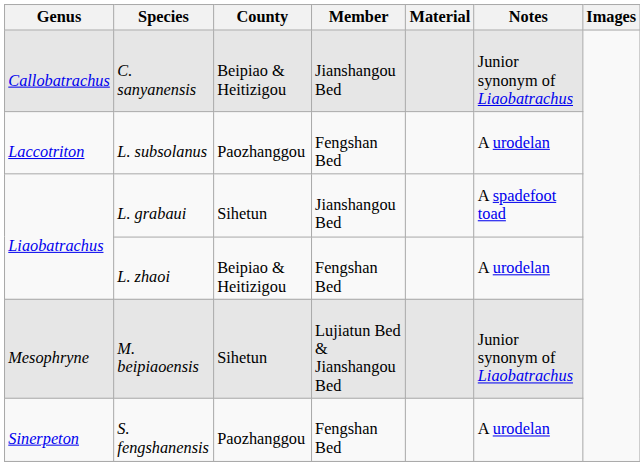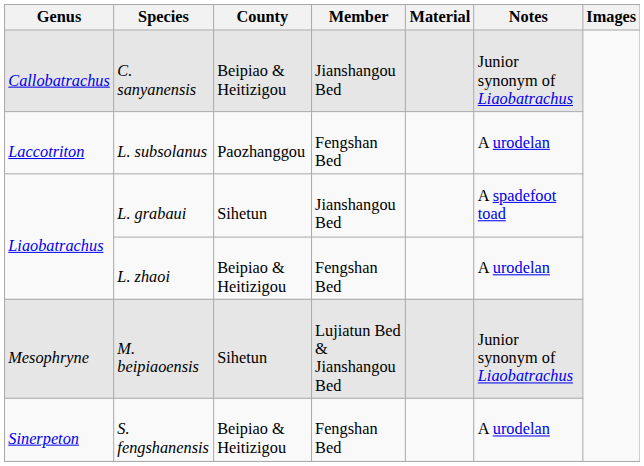 <table class="wikitable" align="center" width="100%">
 <tr>
 <th>Genus</th>
 <th>Species</th>
 <th>County</th>
 <th>Member</th>
 <th>Material</th>
 <th>Notes</th>
 <th>Images</th>
 </tr>
 <tr>
 <td style="background:#E6E6E6;"><br><em><a href='#'>Callobatrachus</a></em></td>
 <td style="background:#E6E6E6;"><br><em>C. sanyanensis</em></td>
 <td style="background:#E6E6E6;"><br>Beipiao & Heitizigou</td>
 <td style="background:#E6E6E6;"><br>Jianshangou Bed</td>
 <td style="background:#E6E6E6;"></td>
 <td style="background:#E6E6E6;"><br>Junior synonym of <em><a href='#'>Liaobatrachus</a></em></td>
 <td rowspan="99"><br></td>
 </tr>
 <tr>
 <td><br><em><a href='#'>Laccotriton</a></em></td>
 <td><br><em>L. subsolanus</em></td>
 <td><br>Paozhanggou</td>
 <td><br>Fengshan Bed</td>
 <td></td>
 <td>A <a href='#'>urodelan</a></td>
 </tr>
 <tr>
 <td rowspan="2"><br><em><a href='#'>Liaobatrachus</a></em></td>
 <td><br><em>L. grabaui</em></td>
 <td><br>Sihetun</td>
 <td><br>Jianshangou Bed</td>
 <td></td>
 <td>A <a href='#'>spadefoot toad</a></td>
 </tr>
 <tr>
 <td><br><em>L. zhaoi</em></td>
 <td><br>Beipiao & Heitizigou</td>
 <td><br>Fengshan Bed</td>
 <td></td>
 <td>A <a href='#'>urodelan</a></td>
 </tr>
 <tr>
 <td style="background:#E6E6E6;"><br><em>Mesophryne</em></td>
 <td style="background:#E6E6E6;"><br><em>M. beipiaoensis</em></td>
 <td style="background:#E6E6E6;"><br>Sihetun</td>
 <td style="background:#E6E6E6;"><br>Lujiatun Bed & Jianshangou Bed</td>
 <td style="background:#E6E6E6;"></td>
 <td style="background:#E6E6E6;"><br>Junior synonym of <em><a href='#'>Liaobatrachus</a></em></td>
 </tr>
 <tr>
 <td><br><em><a href='#'>Sinerpeton</a></em></td>
 <td><br><em>S. fengshanensis</em></td>
-<td><br>Paozhanggou</td>
+<td><br>Beipiao & Heitizigou</td>
 <td><br>Fengshan Bed</td>
 <td></td>
 <td>A <a href='#'>urodelan</a></td>
 </tr>
 <tr>
 </tr>
 </table>
